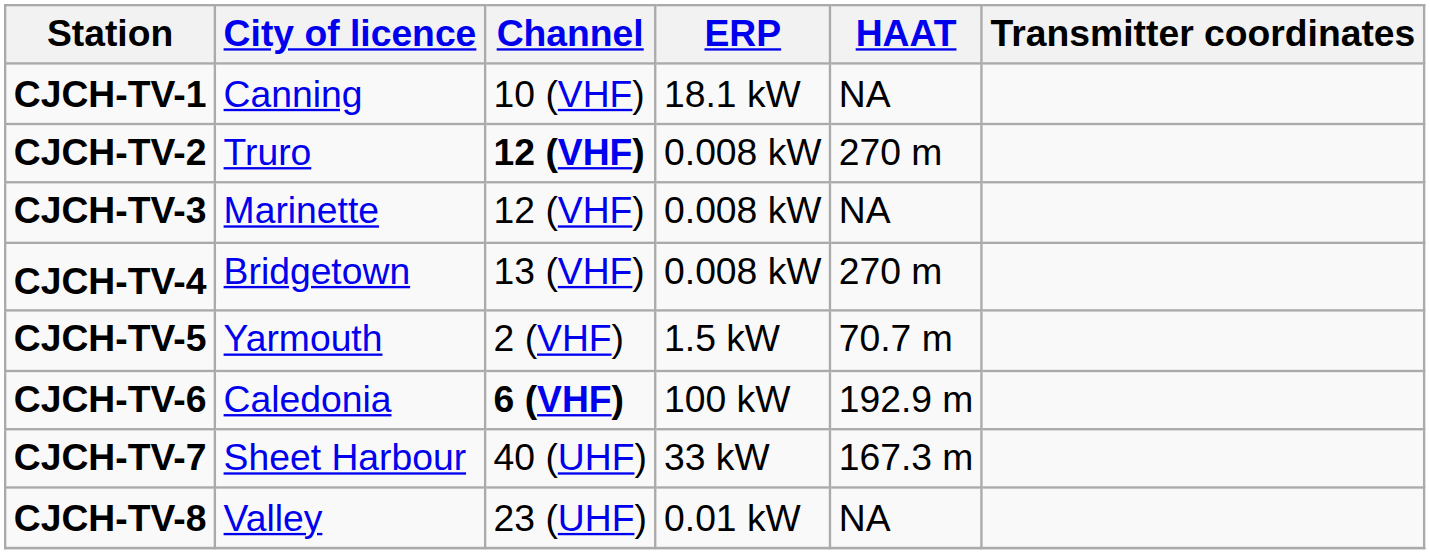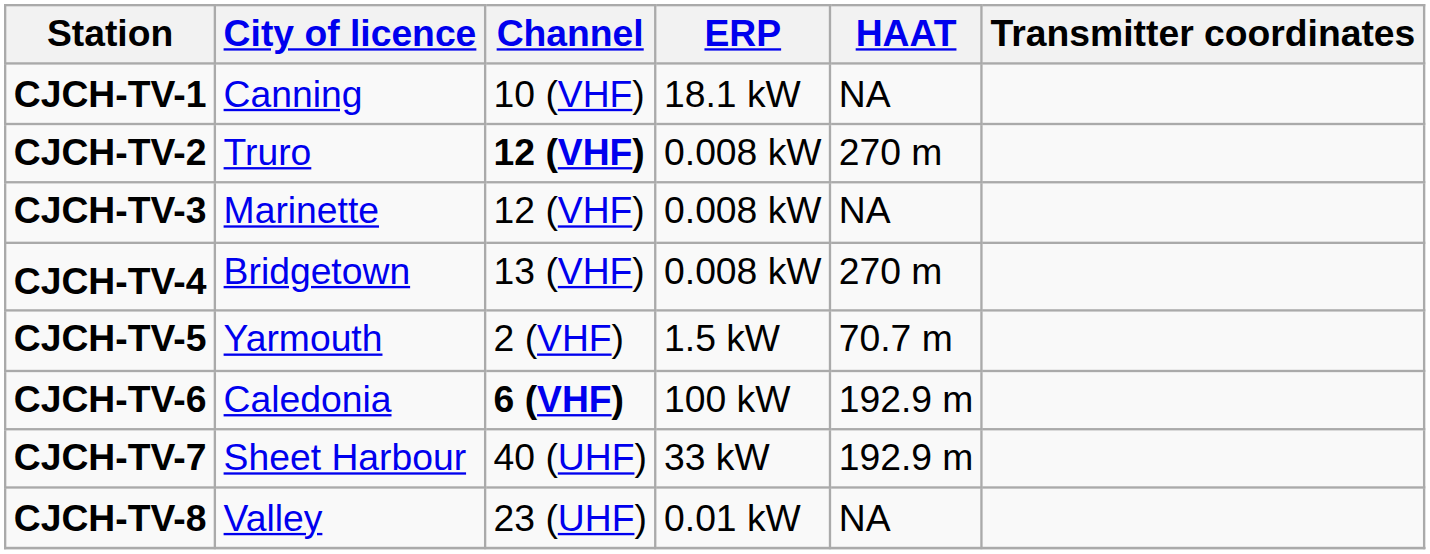 <table class="wikitable">
 <tr>
 <th>Station</th>
 <th><a href='#'>City of licence</a></th>
 <th><a href='#'>Channel</a></th>
 <th><a href='#'>ERP</a></th>
 <th><a href='#'>HAAT</a></th>
 <th>Transmitter coordinates</th>
 </tr>
 <tr style="vertical-align: top; text-align: left;">
 <td><strong>CJCH-TV-1</strong></td>
 <td><a href='#'>Canning</a></td>
 <td>10 (<a href='#'>VHF</a>)</td>
 <td>18.1 kW</td>
 <td>NA</td>
 <td></td>
 </tr>
 <tr style="vertical-align: top; text-align: left;">
 <td><strong>CJCH-TV-2</strong></td>
 <td><a href='#'>Truro</a></td>
 <td><strong>12 (<a href='#'>VHF</a>)</strong></td>
 <td>0.008 kW</td>
 <td>270 m</td>
 <td></td>
 </tr>
 <tr style="vertical-align: top; text-align: left;">
 <td><strong>CJCH-TV-3</strong></td>
 <td><a href='#'>Marinette</a></td>
 <td>12 (<a href='#'>VHF</a>)</td>
 <td>0.008 kW</td>
 <td>NA</td>
 <td></td>
 </tr>
 <tr style="vertical-align: top; text-align: left;">
 <td><strong>CJCH-TV-4</strong><sup></sup></td>
 <td><a href='#'>Bridgetown</a></td>
 <td>13 (<a href='#'>VHF</a>)</td>
 <td>0.008 kW</td>
 <td>270 m</td>
 <td></td>
 </tr>
 <tr style="vertical-align: top; text-align: left;">
 <td><strong>CJCH-TV-5</strong></td>
 <td><a href='#'>Yarmouth</a></td>
 <td>2 (<a href='#'>VHF</a>)</td>
 <td>1.5 kW</td>
 <td>70.7 m</td>
 <td></td>
 </tr>
 <tr style="vertical-align: top; text-align: left;">
 <td><strong>CJCH-TV-6</strong></td>
 <td><a href='#'>Caledonia</a></td>
 <td><strong>6 (<a href='#'>VHF</a>)</strong></td>
 <td>100 kW</td>
 <td>192.9 m</td>
 <td></td>
 </tr>
 <tr style="vertical-align: top; text-align: left;">
 <td><strong>CJCH-TV-7</strong></td>
 <td><a href='#'>Sheet Harbour</a></td>
 <td>40 (<a href='#'>UHF</a>)</td>
 <td>33 kW</td>
-<td>167.3 m</td>
+<td>192.9 m</td>
 <td></td>
 </tr>
 <tr style="vertical-align: top; text-align: left;">
 <td><strong>CJCH-TV-8</strong></td>
 <td><a href='#'>Valley</a></td>
 <td>23 (<a href='#'>UHF</a>)</td>
 <td>0.01 kW</td>
 <td>NA</td>
 <td></td>
 </tr>
 <tr style="vertical-align: top; text-align: left;">
 </tr>
 </table>
